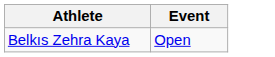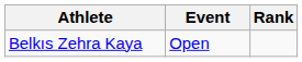 <table class=wikitable>
 <tr>
 <th width=150>Athlete</th>
 <th width=75>Event</th>
+<th>Rank</th>
 </tr>
 <tr>
 <td><a href='#'>Belkıs Zehra Kaya</a></td>
 <td><a href='#'>Open</a></td>
+<td align=center></td>
 </tr>
 </table>
